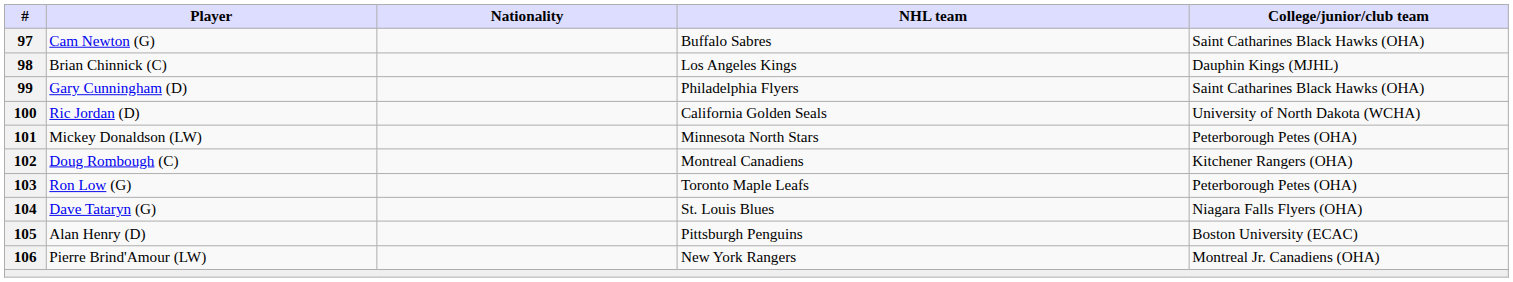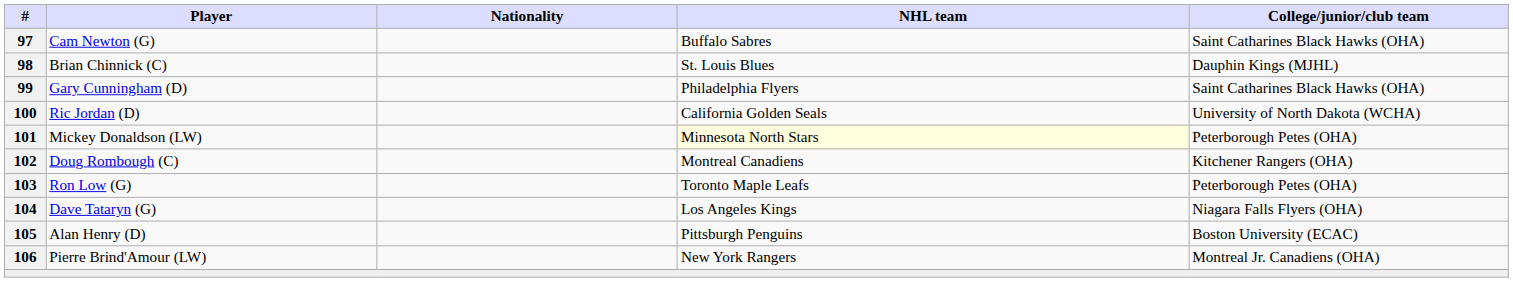 <table class="wikitable" style="width: 100%">
 <tr>
 <th style="background:#ddf; width:2.75%;">#</th>
 <th style="background:#ddf; width:22.0%;">Player</th>
 <th style="background:#ddf; width:20.0%;">Nationality</th>
 <th style="background:#ddf; width:34.0%;">NHL team</th>
 <th style="background:#ddf; width:100.0%;">College/junior/club team</th>
 </tr>
 <tr>
 <th>97</th>
 <td><a href='#'>Cam Newton</a> (G)</td>
 <td></td>
 <td>Buffalo Sabres</td>
 <td>Saint Catharines Black Hawks (OHA)</td>
 </tr>
 <tr>
 <th>98</th>
 <td>Brian Chinnick (C)</td>
 <td></td>
-<td>Los Angeles Kings</td>
+<td>St. Louis Blues</td>
 <td>Dauphin Kings (MJHL)</td>
 </tr>
 <tr>
 <th>99</th>
 <td><a href='#'>Gary Cunningham</a> (D)</td>
 <td></td>
 <td>Philadelphia Flyers</td>
 <td>Saint Catharines Black Hawks (OHA)</td>
 </tr>
 <tr>
 <th>100</th>
 <td><a href='#'>Ric Jordan</a> (D)</td>
 <td></td>
 <td>California Golden Seals</td>
 <td>University of North Dakota (WCHA)</td>
 </tr>
 <tr>
 <th>101</th>
 <td>Mickey Donaldson (LW)</td>
 <td></td>
-<td>Minnesota North Stars</td>
+<td style="background: lightyellow;">Minnesota North Stars</td>
 <td>Peterborough Petes (OHA)</td>
 </tr>
 <tr>
 <th>102</th>
 <td><a href='#'>Doug Rombough</a> (C)</td>
 <td></td>
 <td>Montreal Canadiens</td>
 <td>Kitchener Rangers (OHA)</td>
 </tr>
 <tr>
 <th>103</th>
 <td><a href='#'>Ron Low</a> (G)</td>
 <td></td>
 <td>Toronto Maple Leafs</td>
 <td>Peterborough Petes (OHA)</td>
 </tr>
 <tr>
 <th>104</th>
 <td><a href='#'>Dave Tataryn</a> (G)</td>
 <td></td>
-<td>St. Louis Blues</td>
+<td>Los Angeles Kings</td>
 <td>Niagara Falls Flyers (OHA)</td>
 </tr>
 <tr>
 <th>105</th>
 <td>Alan Henry (D)</td>
 <td></td>
 <td>Pittsburgh Penguins</td>
 <td>Boston University (ECAC)</td>
 </tr>
 <tr>
 <th>106</th>
 <td>Pierre Brind'Amour (LW)</td>
 <td></td>
 <td>New York Rangers</td>
 <td>Montreal Jr. Canadiens (OHA)</td>
 </tr>
 <tr>
 <td align=center colspan="6" bgcolor="#efefef"></td>
 </tr>
 </table>
